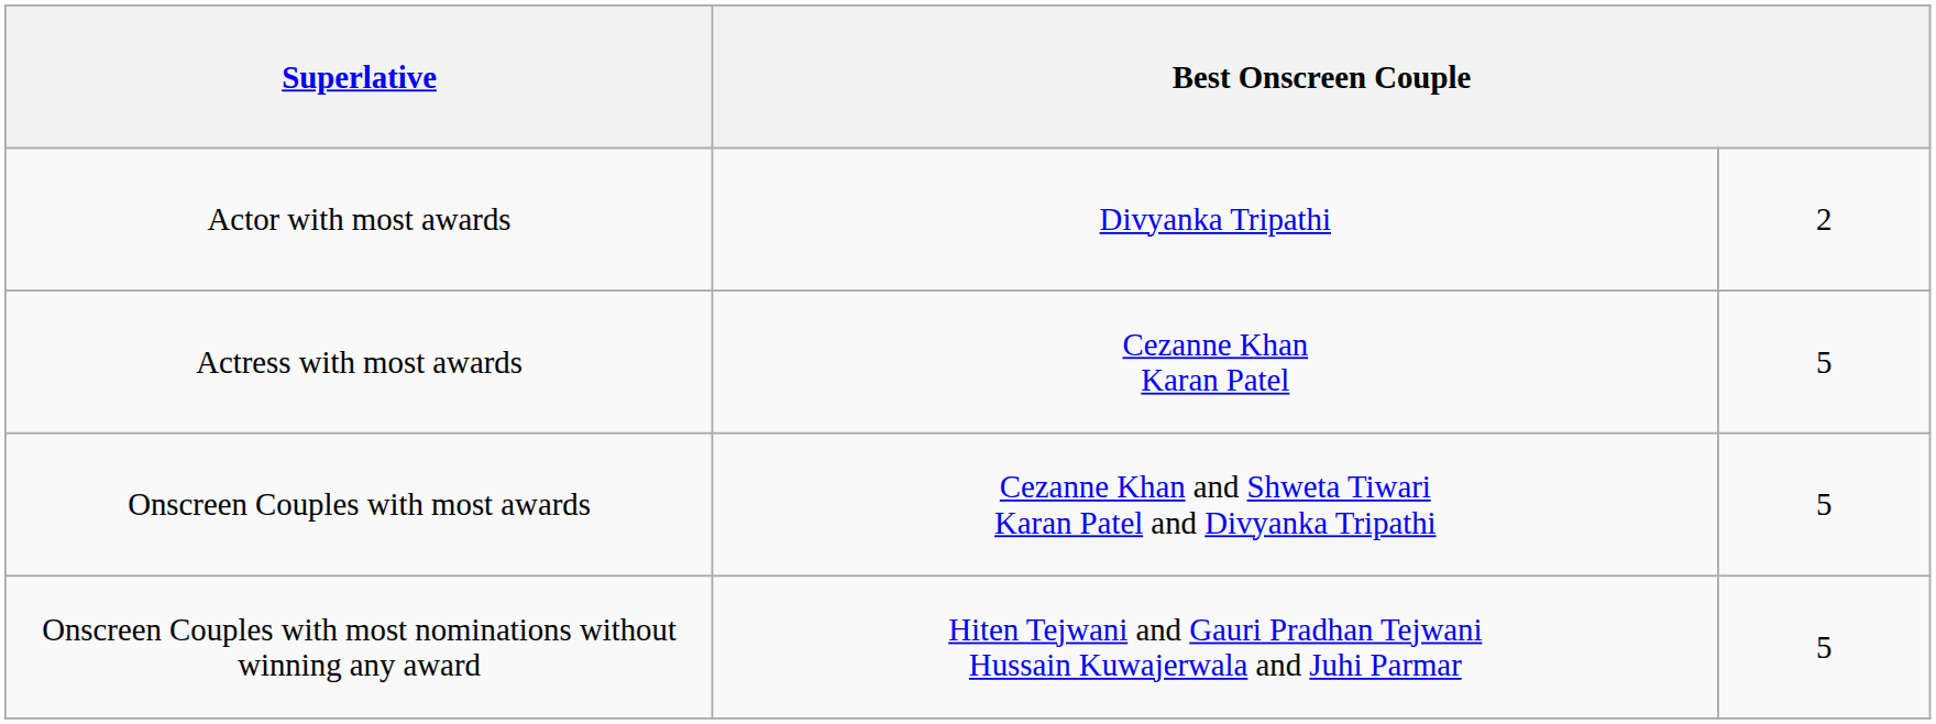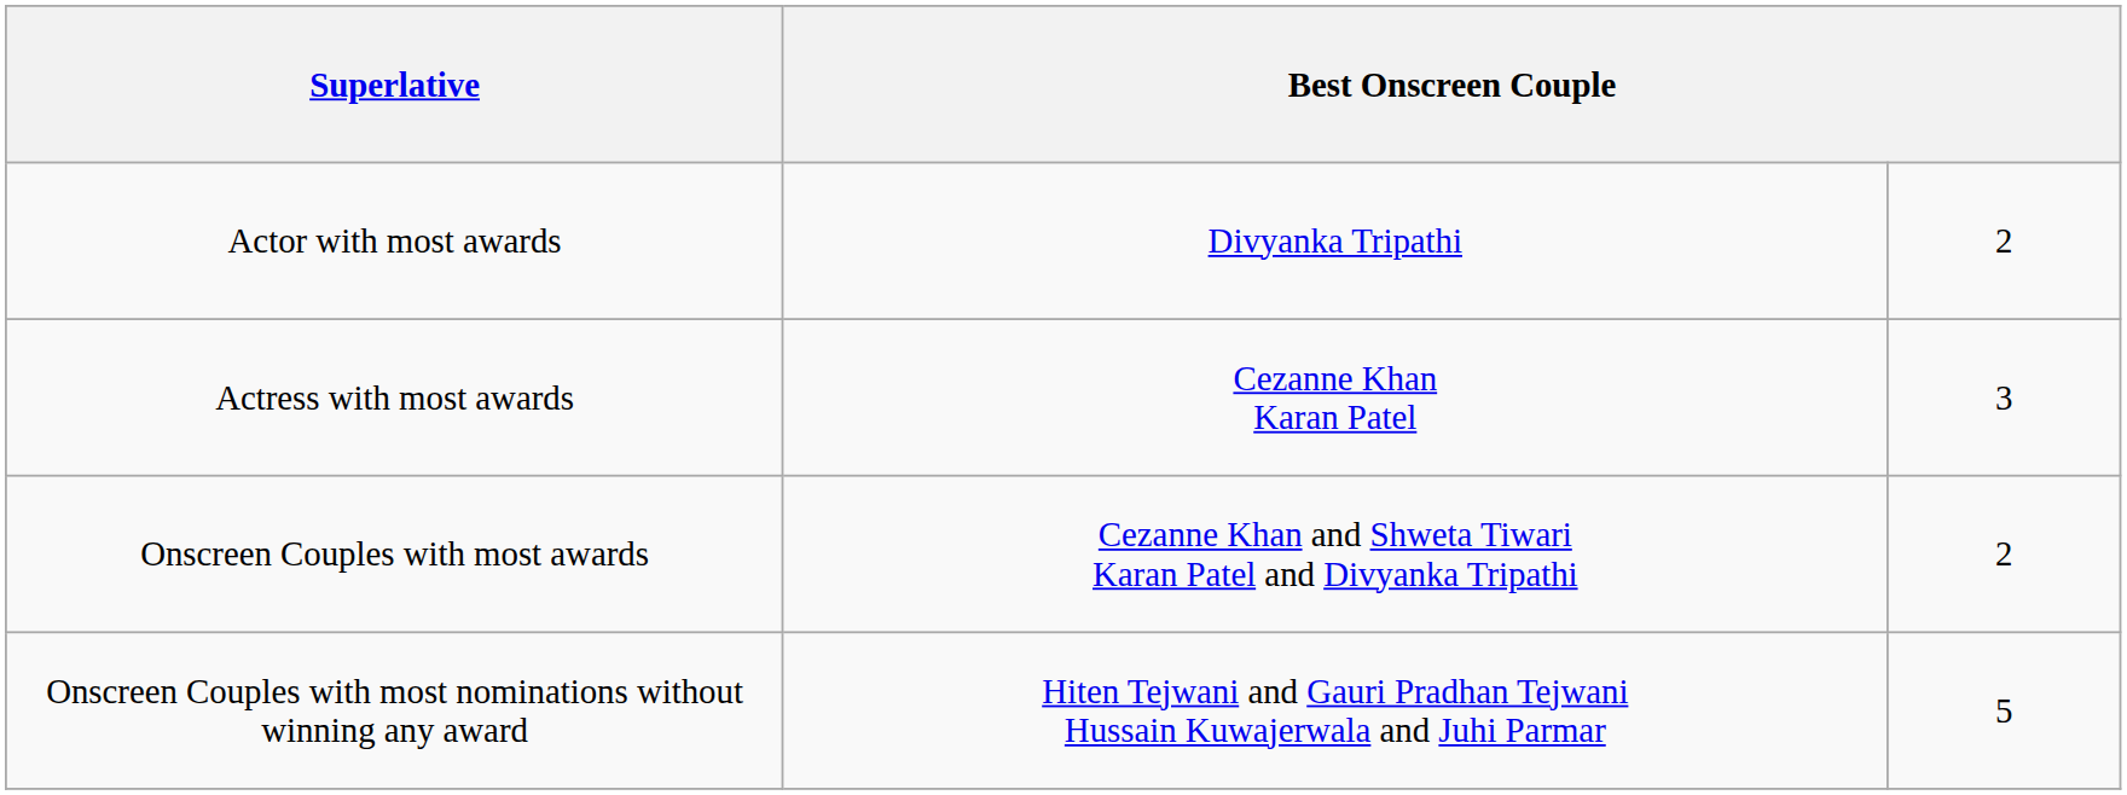 <table class="wikitable" style="text-align: center">
 <tr style="height:4.5em;">
 <th style="width:350px;"><a href='#'>Superlative</a></th>
 <th colspan="3" style="width:600px;">Best Onscreen Couple</th>
 </tr>
 <tr style="height:4.5em;">
 <td style="width:350px;">Actor with most awards</td>
 <td style="width:500px;"><a href='#'>Divyanka Tripathi</a></td>
 <td style="width:100px;">2</td>
 </tr>
 <tr style="height:4.5em;">
 <td>Actress with most awards</td>
 <td style="width:500px;"><a href='#'>Cezanne Khan</a> <br> <a href='#'>Karan Patel</a></td>
-<td style="width:100px;">5</td>
+<td style="width:100px;">3</td>
 </tr>
 <tr style="height:4.5em;">
 <td>Onscreen Couples with most awards</td>
 <td style="width:500px;"><a href='#'>Cezanne Khan</a> and <a href='#'>Shweta Tiwari</a> <br> <a href='#'>Karan Patel</a> and <a href='#'>Divyanka Tripathi</a></td>
-<td style="width:100px;">5</td>
+<td style="width:100px;">2</td>
 </tr>
 <tr style="height:4.5em;">
 <td>Onscreen Couples with most nominations without winning any award</td>
 <td style="width:500px;"><a href='#'>Hiten Tejwani</a> and <a href='#'>Gauri Pradhan Tejwani</a> <br> <a href='#'>Hussain Kuwajerwala</a> and <a href='#'>Juhi Parmar</a></td>
 <td style="width:100px;">5</td>
 </tr>
 </table>
